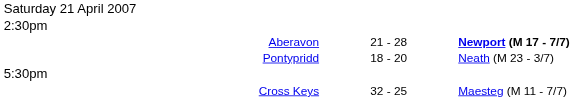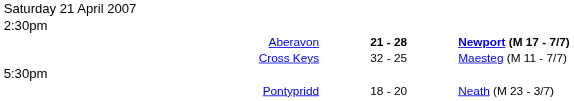 <table style="width:70%;" cellspacing="1">
 <tr>
 <th width=35%></th>
 <th width=15%></th>
 <th></th>
 </tr>
 <tr>
 <td>Saturday 21 April 2007</td>
 </tr>
 <tr>
 <td>2:30pm</td>
 </tr>
 <tr style=font-size:90%>
 <td align=right><a href='#'>Aberavon</a></td>
-<td align=center>21 - 28</td>
+<td align=center><strong>21 - 28</strong></td>
 <td><strong><a href='#'>Newport</a> (M 17 - 7/7)</strong></td>
+</tr>
+<tr style=font-size:90%>
+<td align=right><a href='#'>Cross Keys</a></td>
+<td align=center>32 - 25</td>
+<td><a href='#'>Maesteg</a> (M 11 - 7/7)</td>
+</tr>
+<tr>
+<td>5:30pm</td>
 </tr>
 <tr style=font-size:90%>
 <td align=right><a href='#'>Pontypridd</a></td>
 <td align=center>18 - 20</td>
 <td><a href='#'>Neath</a> (M 23 - 3/7)</td>
 </tr>
-<tr>
-<td>5:30pm</td>
-</tr>
-<tr style=font-size:90%>
-<td align=right><a href='#'>Cross Keys</a></td>
-<td align=center>32 - 25</td>
-<td><a href='#'>Maesteg</a> (M 11 - 7/7)</td>
-</tr>
 </table>
